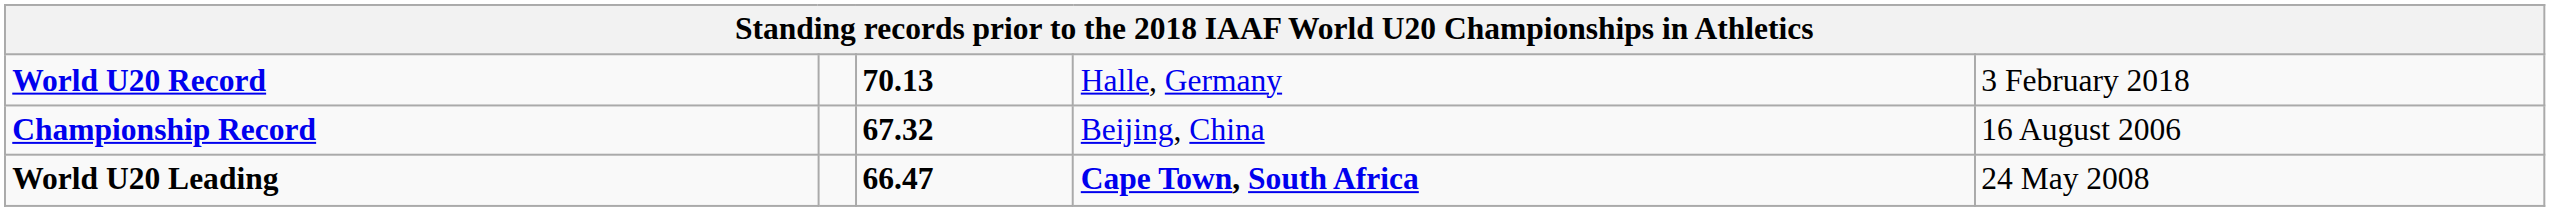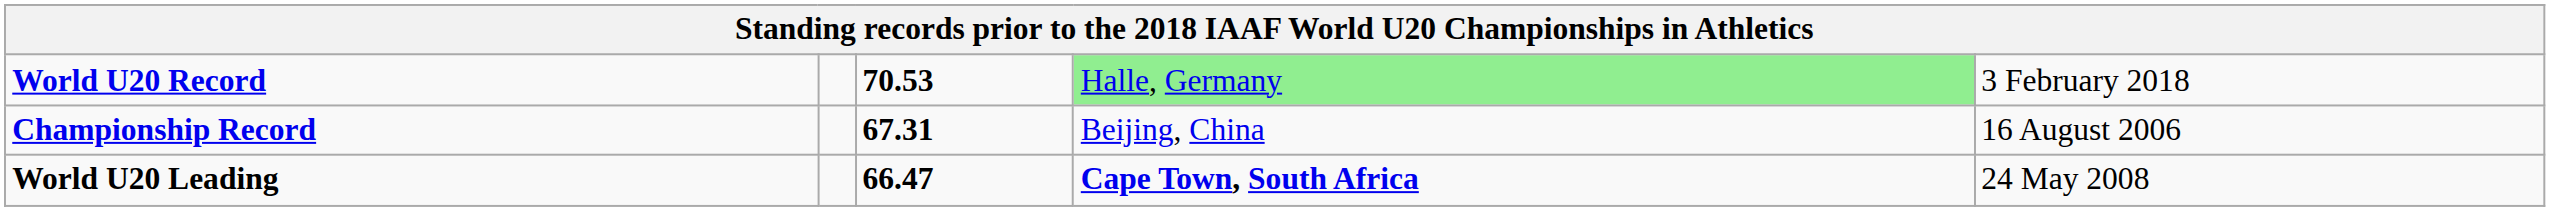 <table class="wikitable" width=65%>
 <tr>
 <th colspan="5">Standing records prior to the 2018 IAAF World U20 Championships in Athletics</th>
 </tr>
 <tr>
 <td><strong><a href='#'>World U20 Record</a></strong></td>
 <td></td>
-<td><strong>70.13</strong></td>
-<td><a href='#'>Halle</a>, <a href='#'>Germany</a></td>
+<td><strong>70.53</strong></td>
+<td style="background: lightgreen;"><a href='#'>Halle</a>, <a href='#'>Germany</a></td>
 <td>3 February 2018</td>
 </tr>
 <tr>
 <td><strong><a href='#'>Championship Record</a></strong></td>
 <td></td>
-<td><strong>67.32</strong></td>
+<td><strong>67.31</strong></td>
 <td><a href='#'>Beijing</a>, <a href='#'>China</a></td>
 <td>16 August 2006</td>
 </tr>
 <tr>
 <td><strong>World U20 Leading</strong></td>
 <td></td>
 <td><strong>66.47</strong></td>
 <td><strong><a href='#'>Cape Town</a>, <a href='#'>South Africa</a></strong></td>
 <td>24 May 2008</td>
 </tr>
 </table>
